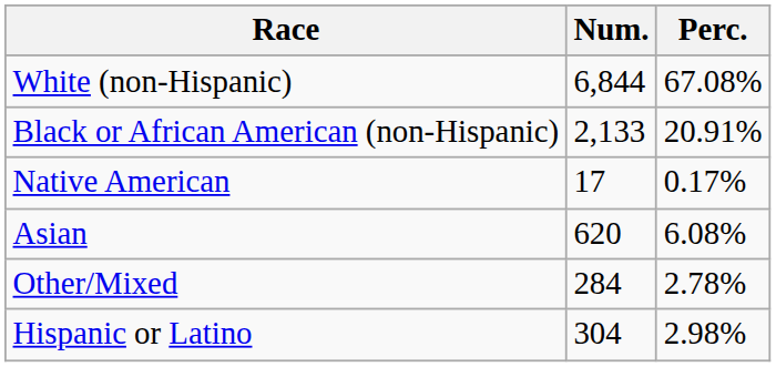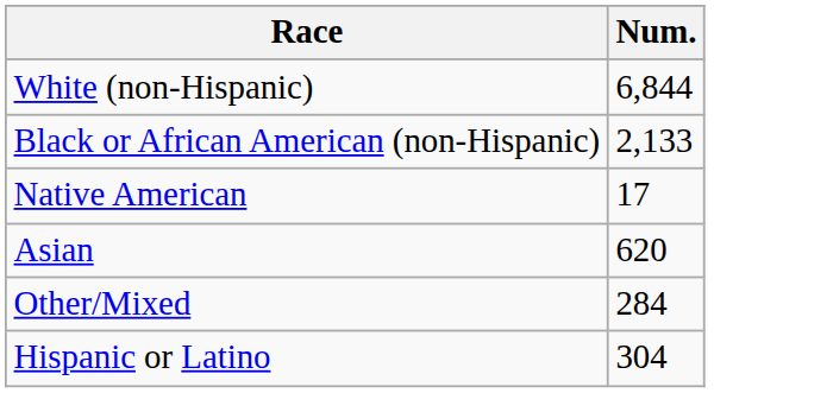 <table class="wikitable">
 <tr>
 <th>Race</th>
 <th>Num.</th>
-<th>Perc.</th>
 </tr>
 <tr>
 <td><a href='#'>White</a> (non-Hispanic)</td>
 <td>6,844</td>
-<td>67.08%</td>
 </tr>
 <tr>
 <td><a href='#'>Black or African American</a> (non-Hispanic)</td>
 <td>2,133</td>
-<td>20.91%</td>
 </tr>
 <tr>
 <td><a href='#'>Native American</a></td>
 <td>17</td>
-<td>0.17%</td>
 </tr>
 <tr>
 <td><a href='#'>Asian</a></td>
 <td>620</td>
-<td>6.08%</td>
 </tr>
 <tr>
 <td><a href='#'>Other/Mixed</a></td>
 <td>284</td>
-<td>2.78%</td>
 </tr>
 <tr>
 <td><a href='#'>Hispanic</a> or <a href='#'>Latino</a></td>
 <td>304</td>
-<td>2.98%</td>
 </tr>
 </table>
